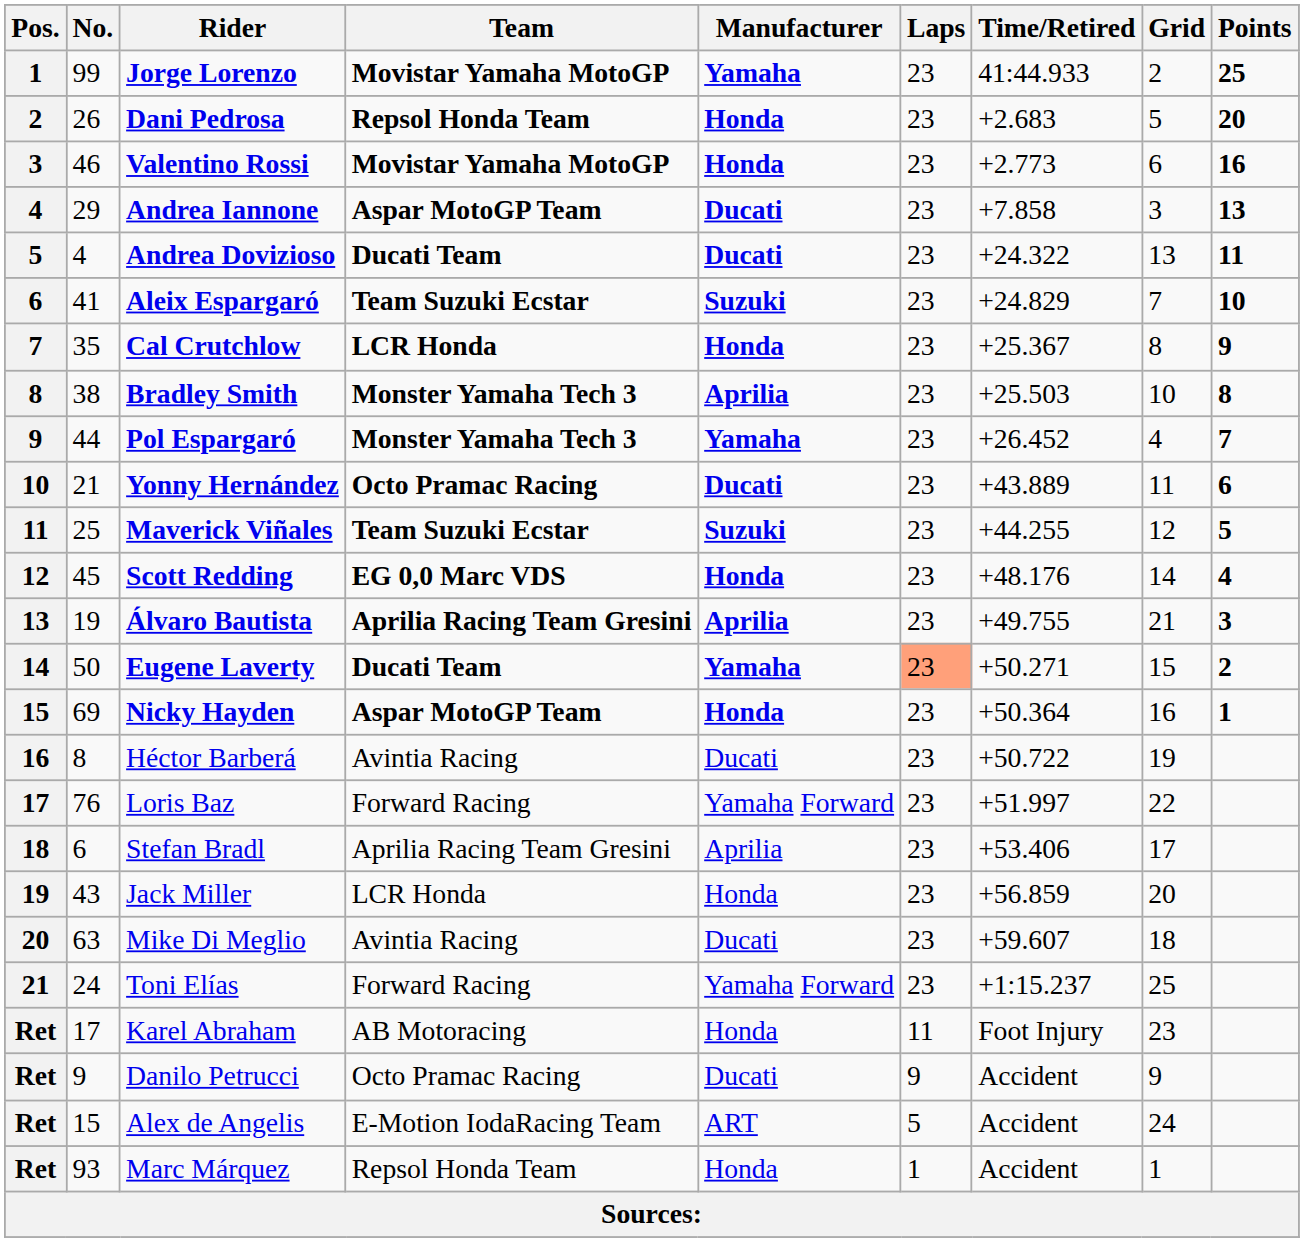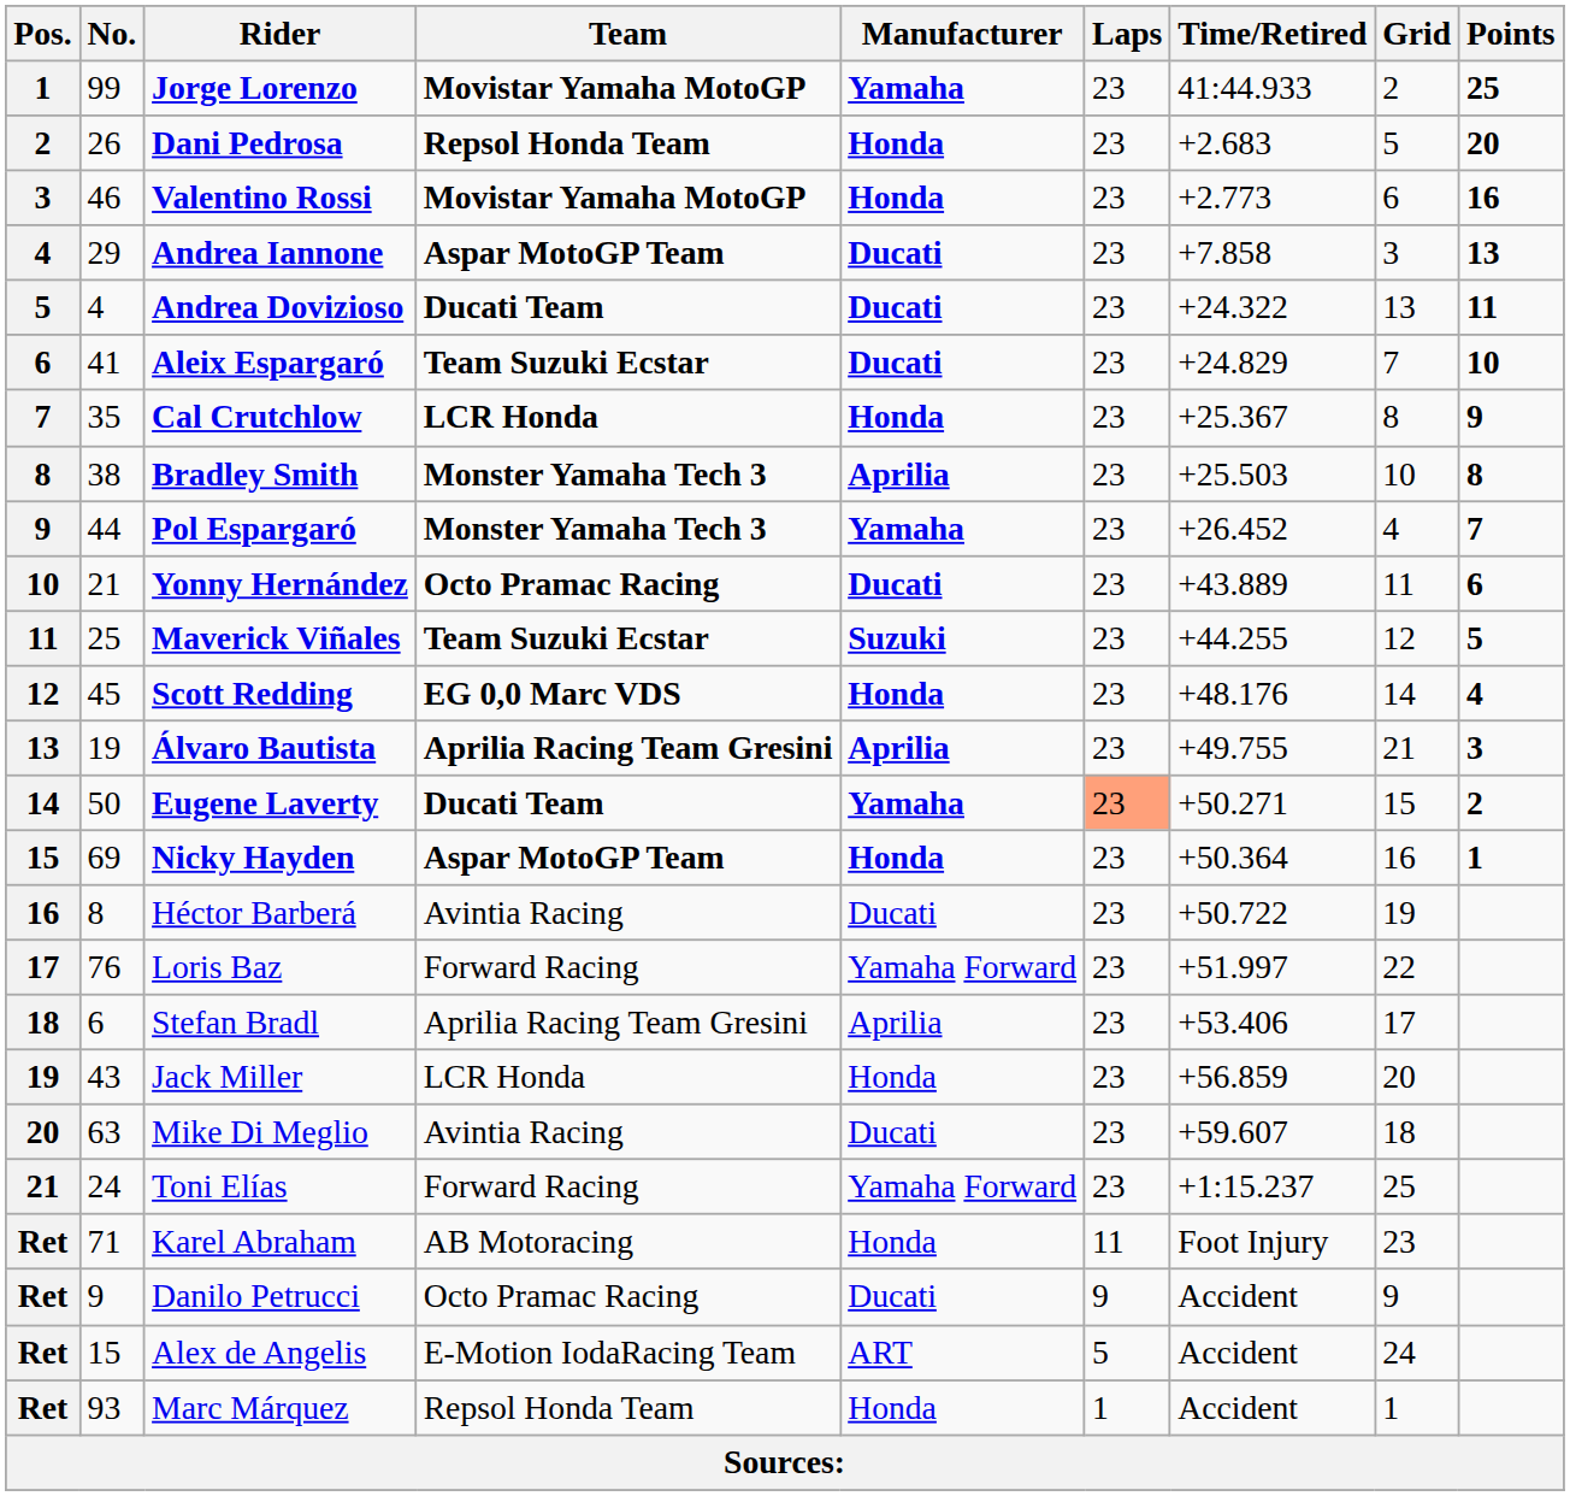 <table class="wikitable" style="font-size: 95%;">
 <tr>
 <th>Pos.</th>
 <th>No.</th>
 <th>Rider</th>
 <th>Team</th>
 <th>Manufacturer</th>
 <th>Laps</th>
 <th>Time/Retired</th>
 <th>Grid</th>
 <th>Points</th>
 </tr>
 <tr>
 <th>1</th>
 <td>99</td>
 <td> <strong><a href='#'>Jorge Lorenzo</a></strong></td>
 <td><strong>Movistar Yamaha MotoGP</strong></td>
 <td><strong><a href='#'>Yamaha</a></strong></td>
 <td>23</td>
 <td>41:44.933</td>
 <td>2</td>
 <td><strong>25</strong></td>
 </tr>
 <tr>
 <th>2</th>
 <td>26</td>
 <td> <strong><a href='#'>Dani Pedrosa</a></strong></td>
 <td><strong>Repsol Honda Team</strong></td>
 <td><strong><a href='#'>Honda</a></strong></td>
 <td>23</td>
 <td>+2.683</td>
 <td>5</td>
 <td><strong>20</strong></td>
 </tr>
 <tr>
 <th>3</th>
 <td>46</td>
 <td> <strong><a href='#'>Valentino Rossi</a></strong></td>
 <td><strong>Movistar Yamaha MotoGP</strong></td>
 <td><strong><a href='#'>Honda</a></strong></td>
 <td>23</td>
 <td>+2.773</td>
 <td>6</td>
 <td><strong>16</strong></td>
 </tr>
 <tr>
 <th>4</th>
 <td>29</td>
 <td> <strong><a href='#'>Andrea Iannone</a></strong></td>
 <td><strong>Aspar MotoGP Team</strong></td>
 <td><strong><a href='#'>Ducati</a></strong></td>
 <td>23</td>
 <td>+7.858</td>
 <td>3</td>
 <td><strong>13</strong></td>
 </tr>
 <tr>
 <th>5</th>
 <td>4</td>
 <td> <strong><a href='#'>Andrea Dovizioso</a></strong></td>
 <td><strong>Ducati Team</strong></td>
 <td><strong><a href='#'>Ducati</a></strong></td>
 <td>23</td>
 <td>+24.322</td>
 <td>13</td>
 <td><strong>11</strong></td>
 </tr>
 <tr>
 <th>6</th>
 <td>41</td>
 <td> <strong><a href='#'>Aleix Espargaró</a></strong></td>
 <td><strong>Team Suzuki Ecstar</strong></td>
-<td><strong><a href='#'>Suzuki</a></strong></td>
+<td><strong><a href='#'>Ducati</a></strong></td>
 <td>23</td>
 <td>+24.829</td>
 <td>7</td>
 <td><strong>10</strong></td>
 </tr>
 <tr>
 <th>7</th>
 <td>35</td>
 <td> <strong><a href='#'>Cal Crutchlow</a></strong></td>
 <td><strong>LCR Honda</strong></td>
 <td><strong><a href='#'>Honda</a></strong></td>
 <td>23</td>
 <td>+25.367</td>
 <td>8</td>
 <td><strong>9</strong></td>
 </tr>
 <tr>
 <th>8</th>
 <td>38</td>
 <td> <strong><a href='#'>Bradley Smith</a></strong></td>
 <td><strong>Monster Yamaha Tech 3</strong></td>
 <td><strong><a href='#'>Aprilia</a></strong></td>
 <td>23</td>
 <td>+25.503</td>
 <td>10</td>
 <td><strong>8</strong></td>
 </tr>
 <tr>
 <th>9</th>
 <td>44</td>
 <td> <strong><a href='#'>Pol Espargaró</a></strong></td>
 <td><strong>Monster Yamaha Tech 3</strong></td>
 <td><strong><a href='#'>Yamaha</a></strong></td>
 <td>23</td>
 <td>+26.452</td>
 <td>4</td>
 <td><strong>7</strong></td>
 </tr>
 <tr>
 <th>10</th>
 <td>21</td>
 <td> <strong><a href='#'>Yonny Hernández</a></strong></td>
 <td><strong>Octo Pramac Racing</strong></td>
 <td><strong><a href='#'>Ducati</a></strong></td>
 <td>23</td>
 <td>+43.889</td>
 <td>11</td>
 <td><strong>6</strong></td>
 </tr>
 <tr>
 <th>11</th>
 <td>25</td>
 <td> <strong><a href='#'>Maverick Viñales</a></strong></td>
 <td><strong>Team Suzuki Ecstar</strong></td>
 <td><strong><a href='#'>Suzuki</a></strong></td>
 <td>23</td>
 <td>+44.255</td>
 <td>12</td>
 <td><strong>5</strong></td>
 </tr>
 <tr>
 <th>12</th>
 <td>45</td>
 <td> <strong><a href='#'>Scott Redding</a></strong></td>
 <td><strong>EG 0,0 Marc VDS</strong></td>
 <td><strong><a href='#'>Honda</a></strong></td>
 <td>23</td>
 <td>+48.176</td>
 <td>14</td>
 <td><strong>4</strong></td>
 </tr>
 <tr>
 <th>13</th>
 <td>19</td>
 <td> <strong><a href='#'>Álvaro Bautista</a></strong></td>
 <td><strong>Aprilia Racing Team Gresini</strong></td>
 <td><strong><a href='#'>Aprilia</a></strong></td>
 <td>23</td>
 <td>+49.755</td>
 <td>21</td>
 <td><strong>3</strong></td>
 </tr>
 <tr>
 <th>14</th>
 <td>50</td>
 <td> <strong><a href='#'>Eugene Laverty</a></strong></td>
 <td><strong>Ducati Team</strong></td>
 <td><strong><a href='#'>Yamaha</a></strong></td>
 <td style="background: lightsalmon;">23</td>
 <td>+50.271</td>
 <td>15</td>
 <td><strong>2</strong></td>
 </tr>
 <tr>
 <th>15</th>
 <td>69</td>
 <td> <strong><a href='#'>Nicky Hayden</a></strong></td>
 <td><strong>Aspar MotoGP Team</strong></td>
 <td><strong><a href='#'>Honda</a></strong></td>
 <td>23</td>
 <td>+50.364</td>
 <td>16</td>
 <td><strong>1</strong></td>
 </tr>
 <tr>
 <th>16</th>
 <td>8</td>
 <td> <a href='#'>Héctor Barberá</a></td>
 <td>Avintia Racing</td>
 <td><a href='#'>Ducati</a></td>
 <td>23</td>
 <td>+50.722</td>
 <td>19</td>
 <td></td>
 </tr>
 <tr>
 <th>17</th>
 <td>76</td>
 <td> <a href='#'>Loris Baz</a></td>
 <td>Forward Racing</td>
 <td><a href='#'>Yamaha</a> <a href='#'>Forward</a></td>
 <td>23</td>
 <td>+51.997</td>
 <td>22</td>
 <td></td>
 </tr>
 <tr>
 <th>18</th>
 <td>6</td>
 <td> <a href='#'>Stefan Bradl</a></td>
 <td>Aprilia Racing Team Gresini</td>
 <td><a href='#'>Aprilia</a></td>
 <td>23</td>
 <td>+53.406</td>
 <td>17</td>
 <td></td>
 </tr>
 <tr>
 <th>19</th>
 <td>43</td>
 <td> <a href='#'>Jack Miller</a></td>
 <td>LCR Honda</td>
 <td><a href='#'>Honda</a></td>
 <td>23</td>
 <td>+56.859</td>
 <td>20</td>
 <td></td>
 </tr>
 <tr>
 <th>20</th>
 <td>63</td>
 <td> <a href='#'>Mike Di Meglio</a></td>
 <td>Avintia Racing</td>
 <td><a href='#'>Ducati</a></td>
 <td>23</td>
 <td>+59.607</td>
 <td>18</td>
 <td></td>
 </tr>
 <tr>
 <th>21</th>
 <td>24</td>
 <td> <a href='#'>Toni Elías</a></td>
 <td>Forward Racing</td>
 <td><a href='#'>Yamaha</a> <a href='#'>Forward</a></td>
 <td>23</td>
 <td>+1:15.237</td>
 <td>25</td>
 <td></td>
 </tr>
 <tr>
 <th>Ret</th>
-<td>17</td>
+<td>71</td>
 <td> <a href='#'>Karel Abraham</a></td>
 <td>AB Motoracing</td>
 <td><a href='#'>Honda</a></td>
 <td>11</td>
 <td>Foot Injury</td>
 <td>23</td>
 <td></td>
 </tr>
 <tr>
 <th>Ret</th>
 <td>9</td>
 <td> <a href='#'>Danilo Petrucci</a></td>
 <td>Octo Pramac Racing</td>
 <td><a href='#'>Ducati</a></td>
 <td>9</td>
 <td>Accident</td>
 <td>9</td>
 <td></td>
 </tr>
 <tr>
 <th>Ret</th>
 <td>15</td>
 <td> <a href='#'>Alex de Angelis</a></td>
 <td>E-Motion IodaRacing Team</td>
 <td><a href='#'>ART</a></td>
 <td>5</td>
 <td>Accident</td>
 <td>24</td>
 <td></td>
 </tr>
 <tr>
 <th>Ret</th>
 <td>93</td>
 <td> <a href='#'>Marc Márquez</a></td>
 <td>Repsol Honda Team</td>
 <td><a href='#'>Honda</a></td>
 <td>1</td>
 <td>Accident</td>
 <td>1</td>
 <td></td>
 </tr>
 <tr>
 <th colspan=9>Sources: </th>
 </tr>
 </table>
